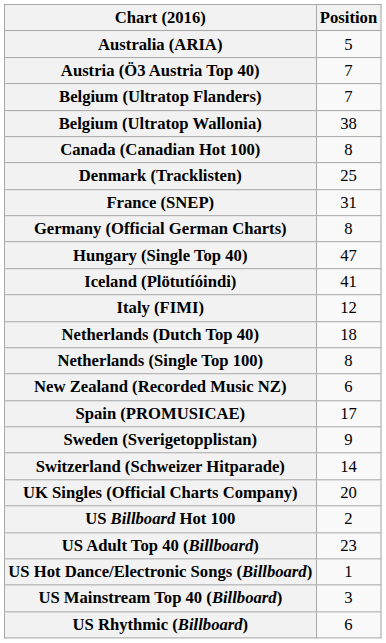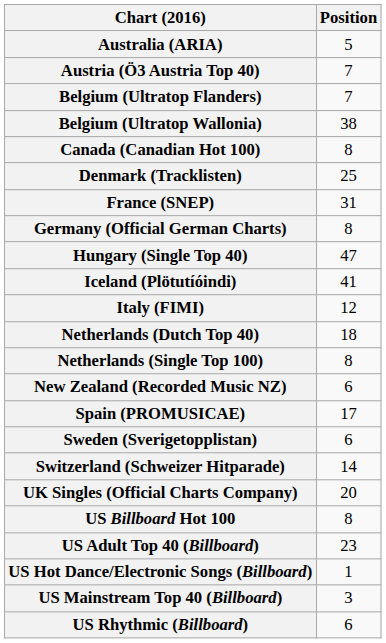 <table class="wikitable plainrowheaders sortable" style="text-align:center">
 <tr>
 <th>Chart (2016)</th>
 <th>Position</th>
 </tr>
 <tr>
 <th scope="row">Australia (ARIA)</th>
 <td>5</td>
 </tr>
 <tr>
 <th scope="row">Austria (Ö3 Austria Top 40)</th>
 <td>7</td>
 </tr>
 <tr>
 <th scope="row">Belgium (Ultratop Flanders)</th>
 <td>7</td>
 </tr>
 <tr>
 <th scope="row">Belgium (Ultratop Wallonia)</th>
 <td>38</td>
 </tr>
 <tr>
 <th scope="row">Canada (Canadian Hot 100)</th>
 <td>8</td>
 </tr>
 <tr>
 <th scope="row">Denmark (Tracklisten)</th>
 <td>25</td>
 </tr>
 <tr>
 <th scope="row">France (SNEP)</th>
 <td>31</td>
 </tr>
 <tr>
 <th scope="row">Germany (Official German Charts)</th>
 <td>8</td>
 </tr>
 <tr>
 <th scope="row">Hungary (Single Top 40)</th>
 <td>47</td>
 </tr>
 <tr>
 <th scope="row">Iceland (Plötutíóindi)</th>
 <td>41</td>
 </tr>
 <tr>
 <th scope="row">Italy (FIMI)</th>
 <td>12</td>
 </tr>
 <tr>
 <th scope="row">Netherlands (Dutch Top 40)</th>
 <td>18</td>
 </tr>
 <tr>
 <th scope="row">Netherlands (Single Top 100)</th>
 <td>8</td>
 </tr>
 <tr>
 <th scope="row">New Zealand (Recorded Music NZ)</th>
 <td>6</td>
 </tr>
 <tr>
 <th scope="row">Spain (PROMUSICAE)</th>
 <td>17</td>
 </tr>
 <tr>
 <th scope="row">Sweden (Sverigetopplistan)</th>
-<td>9</td>
+<td>6</td>
 </tr>
 <tr>
 <th scope="row">Switzerland (Schweizer Hitparade)</th>
 <td>14</td>
 </tr>
 <tr>
 <th scope="row">UK Singles (Official Charts Company)</th>
 <td>20</td>
 </tr>
 <tr>
 <th scope="row">US <em>Billboard</em> Hot 100</th>
-<td>2</td>
+<td>8</td>
 </tr>
 <tr>
 <th scope="row">US Adult Top 40 (<em>Billboard</em>)</th>
 <td>23</td>
 </tr>
 <tr>
 <th scope="row">US Hot Dance/Electronic Songs (<em>Billboard</em>)</th>
 <td>1</td>
 </tr>
 <tr>
 <th scope="row">US Mainstream Top 40 (<em>Billboard</em>)</th>
 <td>3</td>
 </tr>
 <tr>
 <th scope="row">US Rhythmic (<em>Billboard</em>)</th>
 <td>6<br></td>
 </tr>
 </table>
